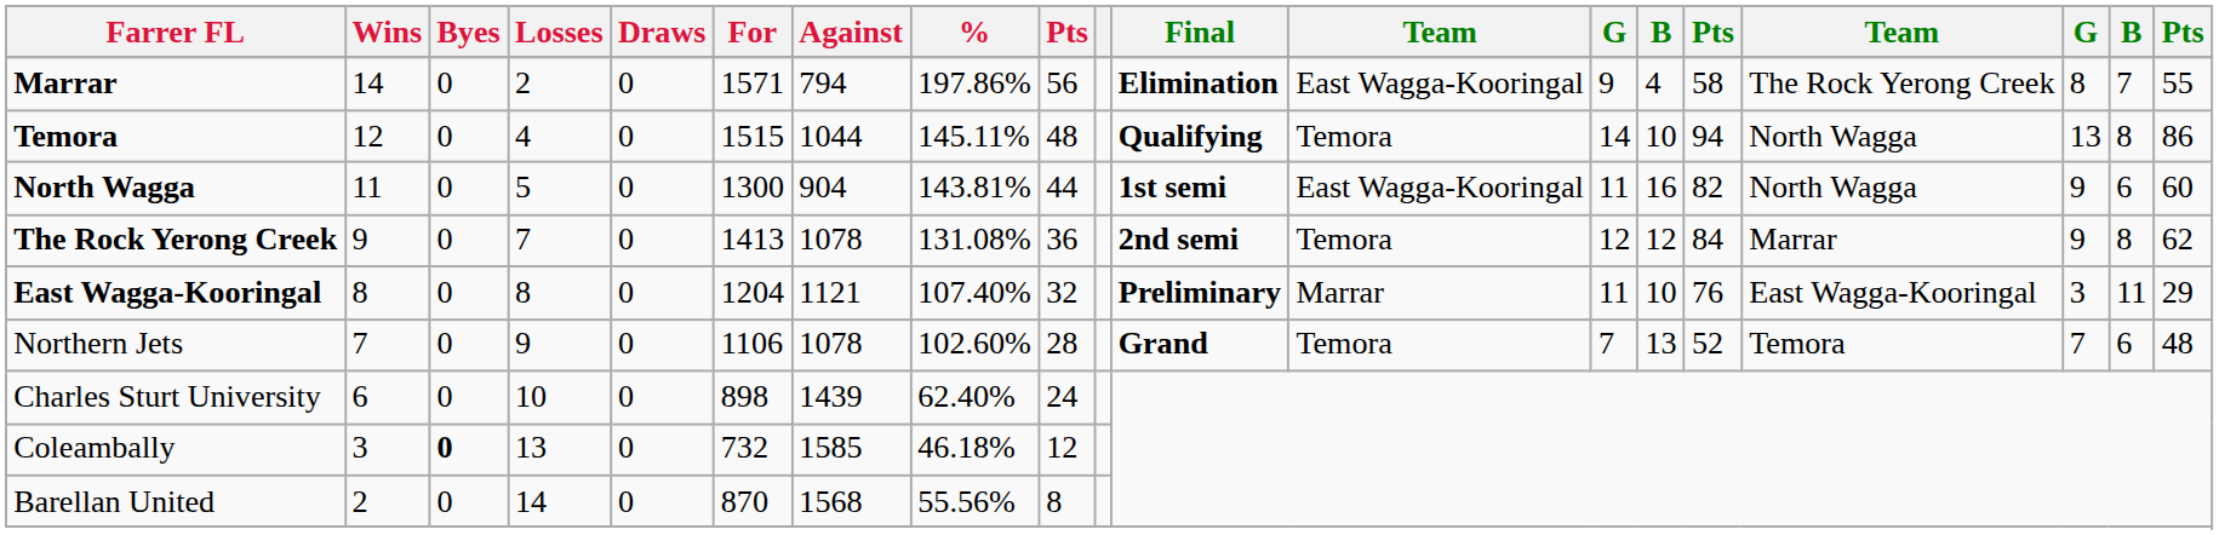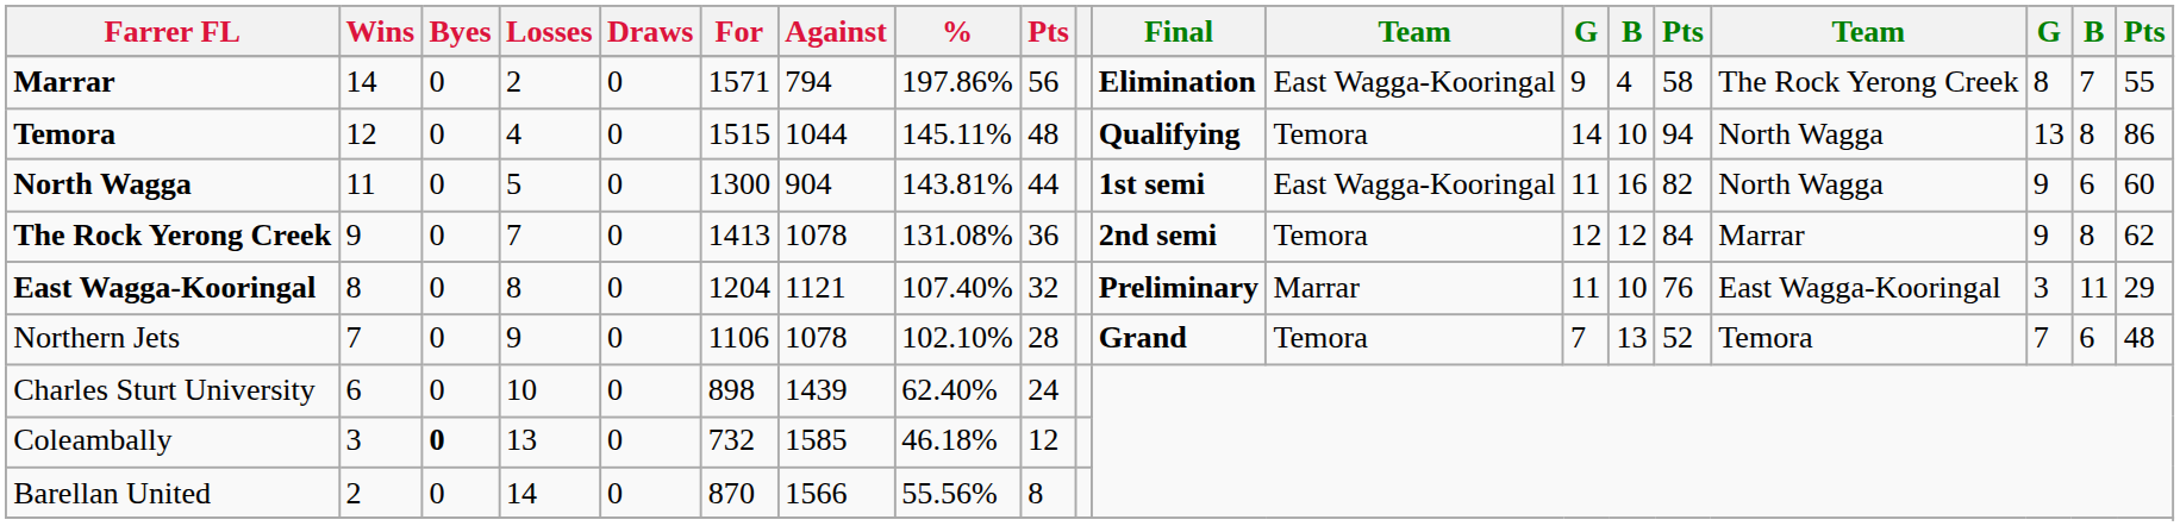 <table class="wikitable" style="font-size: 85%; text-align: left">
 <tr>
 <th style="color:crimson">Farrer FL</th>
 <th style="color:crimson">Wins</th>
 <th style="color:crimson">Byes</th>
 <th style="color:crimson">Losses</th>
 <th style="color:crimson">Draws</th>
 <th style="color:crimson">For</th>
 <th style="color:crimson">Against</th>
 <th style="color:crimson">%</th>
 <th style="color:crimson">Pts</th>
 <th></th>
 <th style="color:green">Final</th>
 <th style="color:green">Team</th>
 <th style="color:green">G</th>
 <th style="color:green">B</th>
 <th style="color:green">Pts</th>
 <th style="color:green">Team</th>
 <th style="color:green">G</th>
 <th style="color:green">B</th>
 <th style="color:green">Pts</th>
 </tr>
 <tr>
 </tr>
 <tr>
 </tr>
 <tr>
 <td><strong>	Marrar	</strong></td>
 <td>14</td>
 <td>0</td>
 <td>2</td>
 <td>0</td>
 <td>1571</td>
 <td>794</td>
 <td>197.86%</td>
 <td>56</td>
 <td></td>
 <td><strong>Elimination</strong></td>
 <td>East Wagga-Kooringal</td>
 <td>9</td>
 <td>4</td>
 <td>58</td>
 <td>The Rock Yerong Creek</td>
 <td>8</td>
 <td>7</td>
 <td>55</td>
 </tr>
 <tr>
 <td><strong>	Temora	</strong></td>
 <td>12</td>
 <td>0</td>
 <td>4</td>
 <td>0</td>
 <td>1515</td>
 <td>1044</td>
 <td>145.11%</td>
 <td>48</td>
 <td></td>
 <td><strong>Qualifying</strong></td>
 <td>Temora</td>
 <td>14</td>
 <td>10</td>
 <td>94</td>
 <td>North Wagga</td>
 <td>13</td>
 <td>8</td>
 <td>86</td>
 </tr>
 <tr>
 <td><strong>	North Wagga	</strong></td>
 <td>11</td>
 <td>0</td>
 <td>5</td>
 <td>0</td>
 <td>1300</td>
 <td>904</td>
 <td>143.81%</td>
 <td>44</td>
 <td></td>
 <td><strong>1st semi</strong></td>
 <td>East Wagga-Kooringal</td>
 <td>11</td>
 <td>16</td>
 <td>82</td>
 <td>North Wagga</td>
 <td>9</td>
 <td>6</td>
 <td>60</td>
 </tr>
 <tr>
 <td><strong>	The Rock Yerong Creek	</strong></td>
 <td>9</td>
 <td>0</td>
 <td>7</td>
 <td>0</td>
 <td>1413</td>
 <td>1078</td>
 <td>131.08%</td>
 <td>36</td>
 <td></td>
 <td><strong>2nd semi</strong></td>
 <td>Temora</td>
 <td>12</td>
 <td>12</td>
 <td>84</td>
 <td>Marrar</td>
 <td>9</td>
 <td>8</td>
 <td>62</td>
 </tr>
 <tr>
 <td><strong>	East Wagga-Kooringal	</strong></td>
 <td>8</td>
 <td>0</td>
 <td>8</td>
 <td>0</td>
 <td>1204</td>
 <td>1121</td>
 <td>107.40%</td>
 <td>32</td>
 <td></td>
 <td><strong>Preliminary</strong></td>
 <td>Marrar</td>
 <td>11</td>
 <td>10</td>
 <td>76</td>
 <td>East Wagga-Kooringal</td>
 <td>3</td>
 <td>11</td>
 <td>29</td>
 </tr>
 <tr>
 <td>Northern Jets</td>
 <td>7</td>
 <td>0</td>
 <td>9</td>
 <td>0</td>
 <td>1106</td>
 <td>1078</td>
-<td>102.60%</td>
+<td>102.10%</td>
 <td>28</td>
 <td></td>
 <td><strong>Grand</strong></td>
 <td>Temora</td>
 <td>7</td>
 <td>13</td>
 <td>52</td>
 <td>Temora</td>
 <td>7</td>
 <td>6</td>
 <td>48</td>
 </tr>
 <tr>
 <td>Charles Sturt University</td>
 <td>6</td>
 <td>0</td>
 <td>10</td>
 <td>0</td>
 <td>898</td>
 <td>1439</td>
 <td>62.40%</td>
 <td>24</td>
 <td></td>
 </tr>
 <tr>
 <td>Coleambally</td>
 <td>3</td>
 <td><strong>0</strong></td>
 <td>13</td>
 <td>0</td>
 <td>732</td>
 <td>1585</td>
 <td>46.18%</td>
 <td>12</td>
 <td></td>
 </tr>
 <tr>
 <td>Barellan United</td>
 <td>2</td>
 <td>0</td>
 <td>14</td>
 <td>0</td>
 <td>870</td>
-<td>1568</td>
+<td>1566</td>
 <td>55.56%</td>
 <td>8</td>
 <td></td>
 </tr>
 <tr>
 </tr>
 </table>
